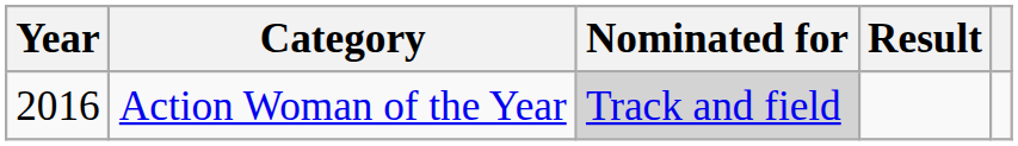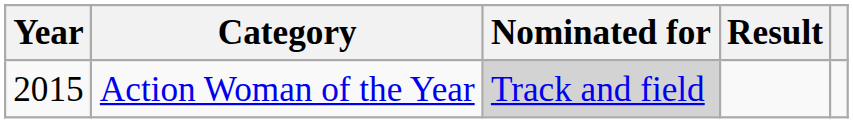 <table class="wikitable plainrowheaders">
 <tr>
 <th scope="col">Year</th>
 <th scope="col">Category</th>
 <th scope="col">Nominated for</th>
 <th scope="col">Result</th>
 <th scope="col"></th>
 </tr>
 <tr>
-<td align="center">2016</td>
+<td align="center">2015</td>
 <td><a href='#'>Action Woman of the Year</a></td>
 <td style="background: lightgrey;"><a href='#'>Track and field</a></td>
 <td></td>
 <td></td>
 </tr>
 </table>
